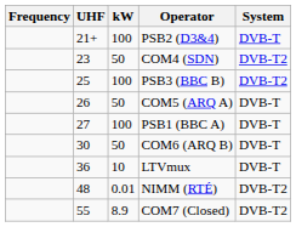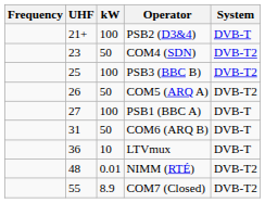 <table class="wikitable sortable">
 <tr>
 <th>Frequency</th>
 <th>UHF</th>
 <th>kW</th>
 <th>Operator</th>
 <th>System</th>
 </tr>
 <tr>
 <td></td>
 <td>21+</td>
 <td>100</td>
 <td>PSB2 (<a href='#'>D3&4</a>)</td>
 <td><a href='#'>DVB-T</a></td>
 </tr>
 <tr>
 <td></td>
 <td>23</td>
 <td>50</td>
 <td>COM4 (<a href='#'>SDN</a>)</td>
 <td><a href='#'>DVB-T2</a></td>
 </tr>
 <tr>
 <td></td>
 <td>25</td>
 <td>100</td>
 <td>PSB3 (<a href='#'>BBC</a> B)</td>
 <td><a href='#'>DVB-T2</a></td>
 </tr>
 <tr>
 <td></td>
 <td>26</td>
 <td>50</td>
 <td>COM5 (<a href='#'>ARQ</a> A)</td>
-<td>DVB-T</td>
+<td>DVB-T2</td>
 </tr>
 <tr>
 <td></td>
 <td>27</td>
 <td>100</td>
 <td>PSB1 (BBC A)</td>
 <td>DVB-T</td>
 </tr>
 <tr>
 <td></td>
-<td>30</td>
+<td>31</td>
 <td>50</td>
 <td>COM6 (ARQ B)</td>
 <td>DVB-T</td>
 </tr>
 <tr>
 <td></td>
 <td>36</td>
 <td>10</td>
 <td>LTVmux</td>
 <td>DVB-T</td>
 </tr>
 <tr>
 <td></td>
 <td>48</td>
 <td>0.01</td>
 <td>NIMM (<a href='#'>RTÉ</a>)</td>
 <td>DVB-T2</td>
 </tr>
 <tr>
 <td></td>
 <td>55</td>
 <td>8.9</td>
 <td>COM7 (Closed)</td>
 <td>DVB-T2</td>
 </tr>
 </table>
